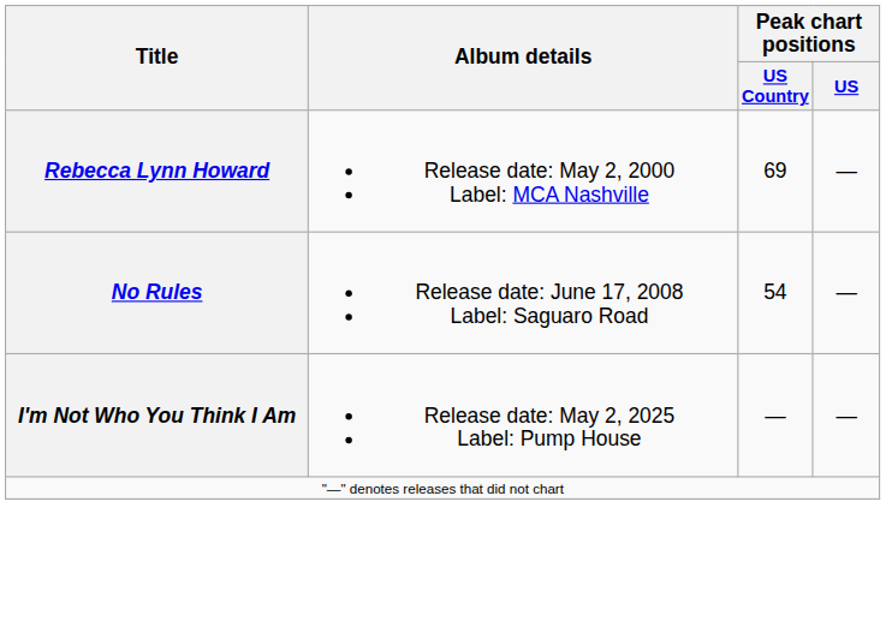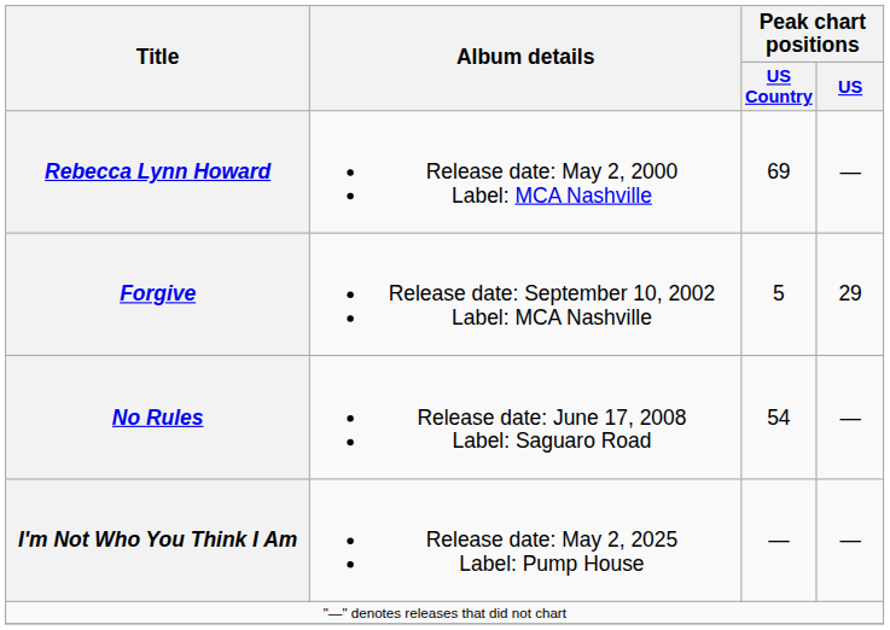 <table class="wikitable plainrowheaders" style="text-align:center;">
 <tr>
 <th rowspan="2" style="width:14em;">Title</th>
 <th rowspan="2" style="width:20em;">Album details</th>
 <th colspan="2">Peak chart<br>positions</th>
 </tr>
 <tr style="font-size:smaller;">
 <th width="45"><a href='#'>US Country</a><br></th>
 <th width="45"><a href='#'>US</a><br></th>
 </tr>
 <tr>
 <th scope="row"><em><a href='#'>Rebecca Lynn Howard</a></em></th>
 <td><br><ul><li>Release date: May 2, 2000</li><li>Label: <a href='#'>MCA Nashville</a></li></ul></td>
 <td>69</td>
 <td>—</td>
+</tr>
+<tr>
+<th scope="row"><em><a href='#'>Forgive</a></em></th>
+<td><br><ul><li>Release date: September 10, 2002</li><li>Label: MCA Nashville</li></ul></td>
+<td>5</td>
+<td>29</td>
 </tr>
 <tr>
 <th scope="row"><em><a href='#'>No Rules</a></em></th>
 <td><br><ul><li>Release date: June 17, 2008</li><li>Label: Saguaro Road</li></ul></td>
 <td>54</td>
 <td>—</td>
 </tr>
 <tr>
 <th scope="row"><em>I'm Not Who You Think I Am</em></th>
 <td><br><ul><li>Release date: May 2, 2025</li><li>Label: Pump House</li></ul></td>
 <td>—</td>
 <td>—</td>
 </tr>
 <tr>
 <td colspan="4" style="font-size:8pt">"—" denotes releases that did not chart</td>
 </tr>
 <tr>
 </tr>
 </table>
